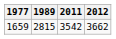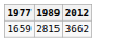 <table class="wikitable">
 <tr>
 <th>1977</th>
 <th>1989</th>
-<th>2011</th>
 <th>2012</th>
 </tr>
 <tr>
 <td>1659</td>
 <td>2815</td>
-<td>3542</td>
 <td>3662</td>
 </tr>
 </table>
